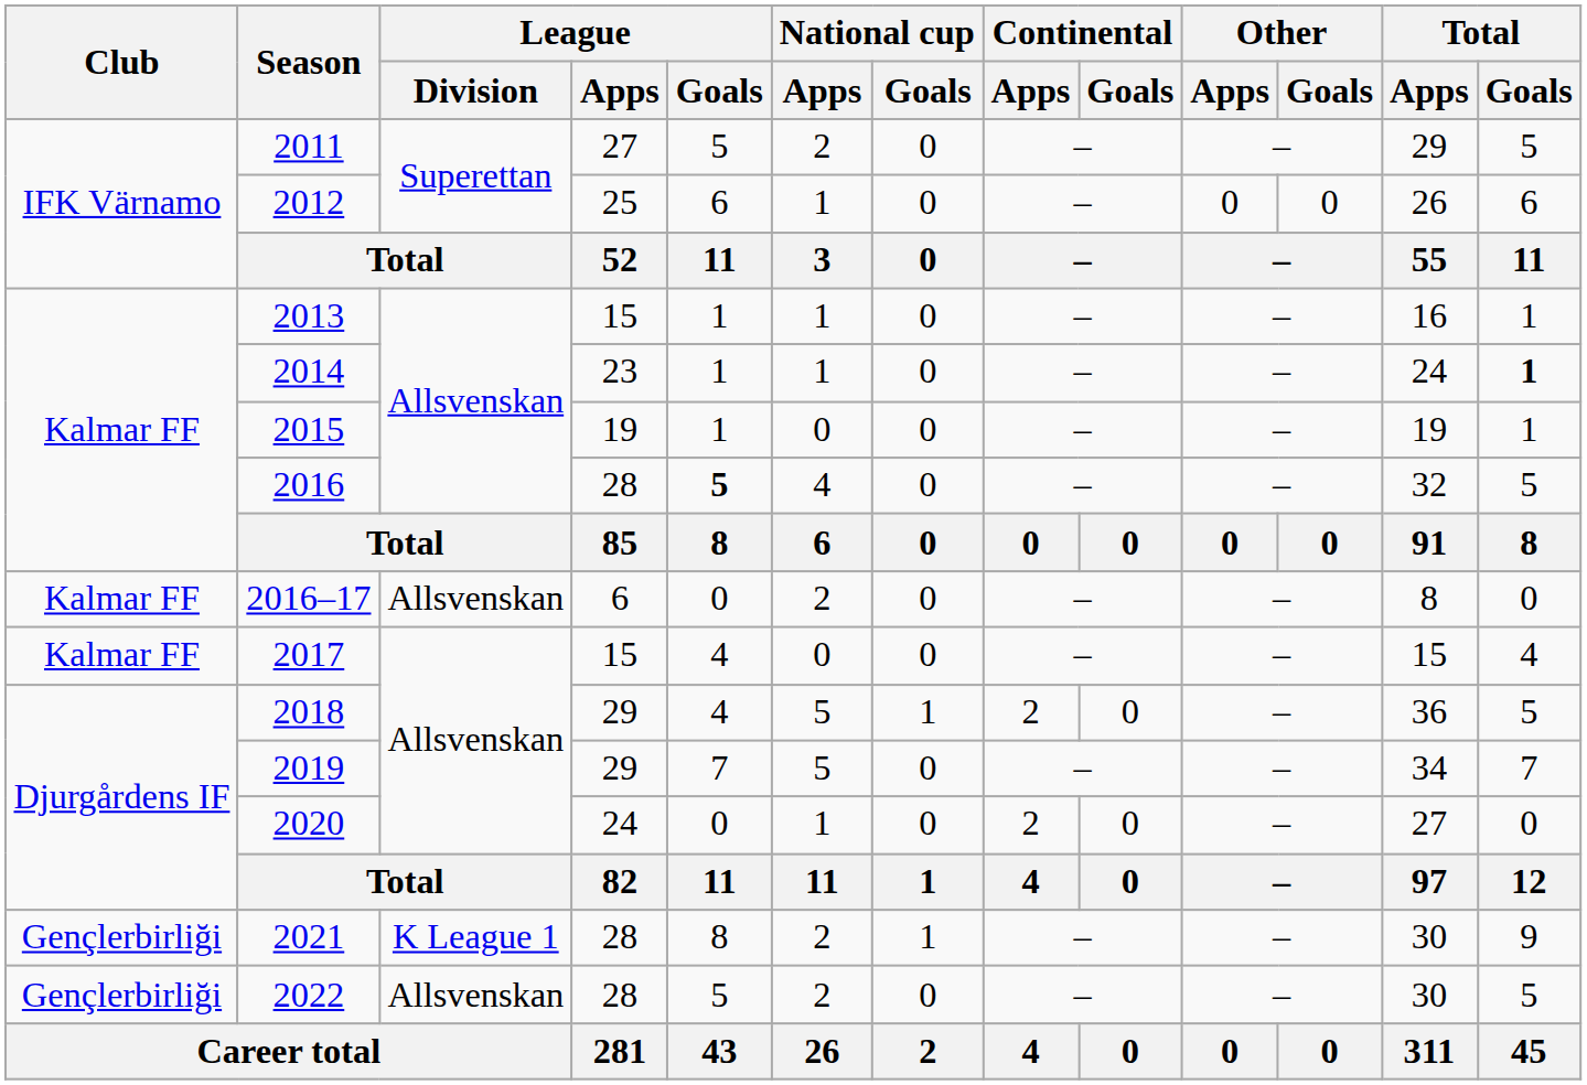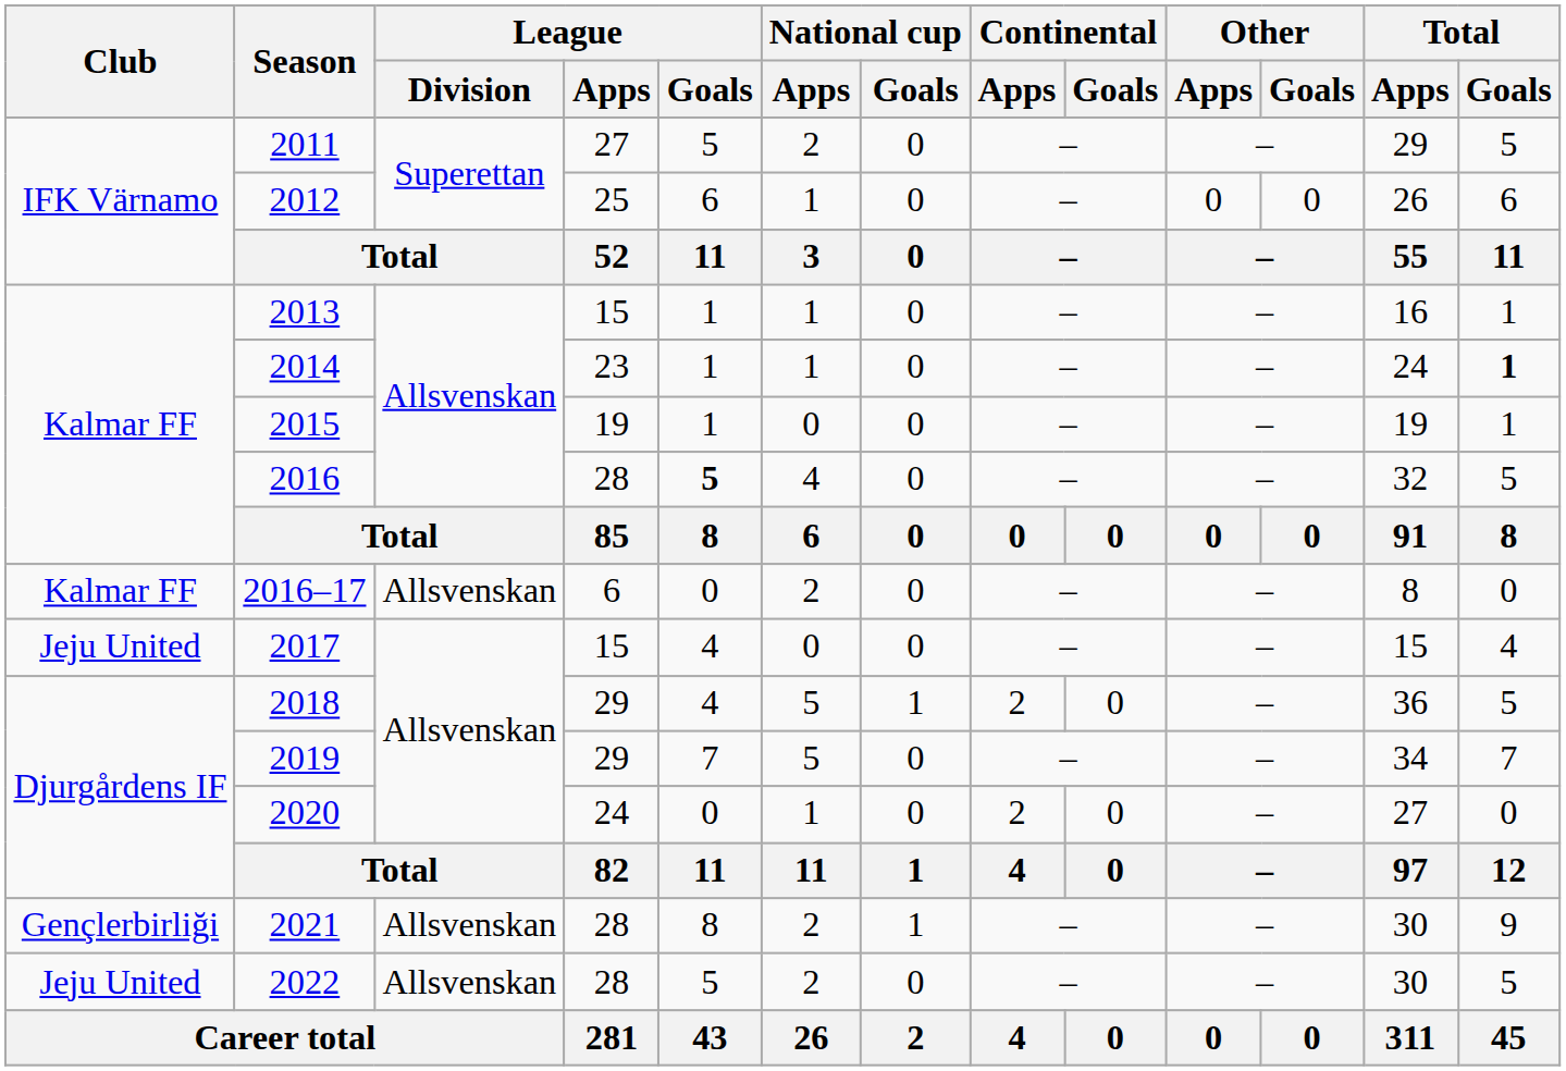 <table class="wikitable" style="text-align: center">
 <tr>
 <th rowspan="2">Club</th>
 <th rowspan="2">Season</th>
 <th colspan="3">League</th>
 <th colspan="2">National cup</th>
 <th colspan="2">Continental</th>
 <th colspan="2">Other</th>
 <th colspan="2">Total</th>
 </tr>
 <tr>
 <th>Division</th>
 <th>Apps</th>
 <th>Goals</th>
 <th>Apps</th>
 <th>Goals</th>
 <th>Apps</th>
 <th>Goals</th>
 <th>Apps</th>
 <th>Goals</th>
 <th>Apps</th>
 <th>Goals</th>
 </tr>
 <tr>
 <td rowspan="3"><a href='#'>IFK Värnamo</a></td>
 <td><a href='#'>2011</a></td>
 <td rowspan="2"><a href='#'>Superettan</a></td>
 <td>27</td>
 <td>5</td>
 <td>2</td>
 <td>0</td>
 <td colspan="2">–</td>
 <td colspan="2">–</td>
 <td>29</td>
 <td>5</td>
 </tr>
 <tr>
 <td><a href='#'>2012</a></td>
 <td>25</td>
 <td>6</td>
 <td>1</td>
 <td>0</td>
 <td colspan="2">–</td>
 <td>0</td>
 <td>0</td>
 <td>26</td>
 <td>6</td>
 </tr>
 <tr>
 <th colspan="2">Total</th>
 <th>52</th>
 <th>11</th>
 <th>3</th>
 <th>0</th>
 <th colspan="2">–</th>
 <th colspan="2">–</th>
 <th>55</th>
 <th>11</th>
 </tr>
 <tr>
 <td rowspan="5"><a href='#'>Kalmar FF</a></td>
 <td><a href='#'>2013</a></td>
 <td rowspan="4"><a href='#'>Allsvenskan</a></td>
 <td>15</td>
 <td>1</td>
 <td>1</td>
 <td>0</td>
 <td colspan="2">–</td>
 <td colspan="2">–</td>
 <td>16</td>
 <td>1</td>
 </tr>
 <tr>
 <td><a href='#'>2014</a></td>
 <td>23</td>
 <td>1</td>
 <td>1</td>
 <td>0</td>
 <td colspan="2">–</td>
 <td colspan="2">–</td>
 <td>24</td>
 <td><strong>1</strong></td>
 </tr>
 <tr>
 <td><a href='#'>2015</a></td>
 <td>19</td>
 <td>1</td>
 <td>0</td>
 <td>0</td>
 <td colspan="2">–</td>
 <td colspan="2">–</td>
 <td>19</td>
 <td>1</td>
 </tr>
 <tr>
 <td><a href='#'>2016</a></td>
 <td>28</td>
 <td><strong>5</strong></td>
 <td>4</td>
 <td>0</td>
 <td colspan="2">–</td>
 <td colspan="2">–</td>
 <td>32</td>
 <td>5</td>
 </tr>
 <tr>
 <th colspan="2">Total</th>
 <th>85</th>
 <th>8</th>
 <th>6</th>
 <th>0</th>
 <th>0</th>
 <th>0</th>
 <th>0</th>
 <th>0</th>
 <th>91</th>
 <th>8</th>
 </tr>
 <tr>
 <td><a href='#'>Kalmar FF</a></td>
 <td><a href='#'>2016–17</a></td>
 <td>Allsvenskan</td>
 <td>6</td>
 <td>0</td>
 <td>2</td>
 <td>0</td>
 <td colspan="2">–</td>
 <td colspan="2">–</td>
 <td>8</td>
 <td>0</td>
 </tr>
 <tr>
-<td><a href='#'>Kalmar FF</a></td>
+<td><a href='#'>Jeju United</a></td>
 <td><a href='#'>2017</a></td>
 <td rowspan="4">Allsvenskan</td>
 <td>15</td>
 <td>4</td>
 <td>0</td>
 <td>0</td>
 <td colspan="2">–</td>
 <td colspan="2">–</td>
 <td>15</td>
 <td>4</td>
 </tr>
 <tr>
 <td rowspan="4"><a href='#'>Djurgårdens IF</a></td>
 <td><a href='#'>2018</a></td>
 <td>29</td>
 <td>4</td>
 <td>5</td>
 <td>1</td>
 <td>2</td>
 <td>0</td>
 <td colspan="2">–</td>
 <td>36</td>
 <td>5</td>
 </tr>
 <tr>
 <td><a href='#'>2019</a></td>
 <td>29</td>
 <td>7</td>
 <td>5</td>
 <td>0</td>
 <td colspan="2">–</td>
 <td colspan="2">–</td>
 <td>34</td>
 <td>7</td>
 </tr>
 <tr>
 <td><a href='#'>2020</a></td>
 <td>24</td>
 <td>0</td>
 <td>1</td>
 <td>0</td>
 <td>2</td>
 <td>0</td>
 <td colspan="2">–</td>
 <td>27</td>
 <td>0</td>
 </tr>
 <tr>
 <th colspan="2">Total</th>
 <th>82</th>
 <th>11</th>
 <th>11</th>
 <th>1</th>
 <th>4</th>
 <th>0</th>
 <th colspan="2">–</th>
 <th>97</th>
 <th>12</th>
 </tr>
 <tr>
 <td><a href='#'>Gençlerbirliği</a></td>
 <td><a href='#'>2021</a></td>
-<td><a href='#'>K League 1</a></td>
+<td>Allsvenskan</td>
 <td>28</td>
 <td>8</td>
 <td>2</td>
 <td>1</td>
 <td colspan="2">–</td>
 <td colspan="2">–</td>
 <td>30</td>
 <td>9</td>
 </tr>
 <tr>
-<td><a href='#'>Gençlerbirliği</a></td>
+<td><a href='#'>Jeju United</a></td>
 <td><a href='#'>2022</a></td>
 <td>Allsvenskan</td>
 <td>28</td>
 <td>5</td>
 <td>2</td>
 <td>0</td>
 <td colspan="2">–</td>
 <td colspan="2">–</td>
 <td>30</td>
 <td>5</td>
 </tr>
 <tr>
 <th colspan="3">Career total</th>
 <th>281</th>
 <th>43</th>
 <th>26</th>
 <th>2</th>
 <th>4</th>
 <th>0</th>
 <th>0</th>
 <th>0</th>
 <th>311</th>
 <th>45</th>
 </tr>
 </table>
